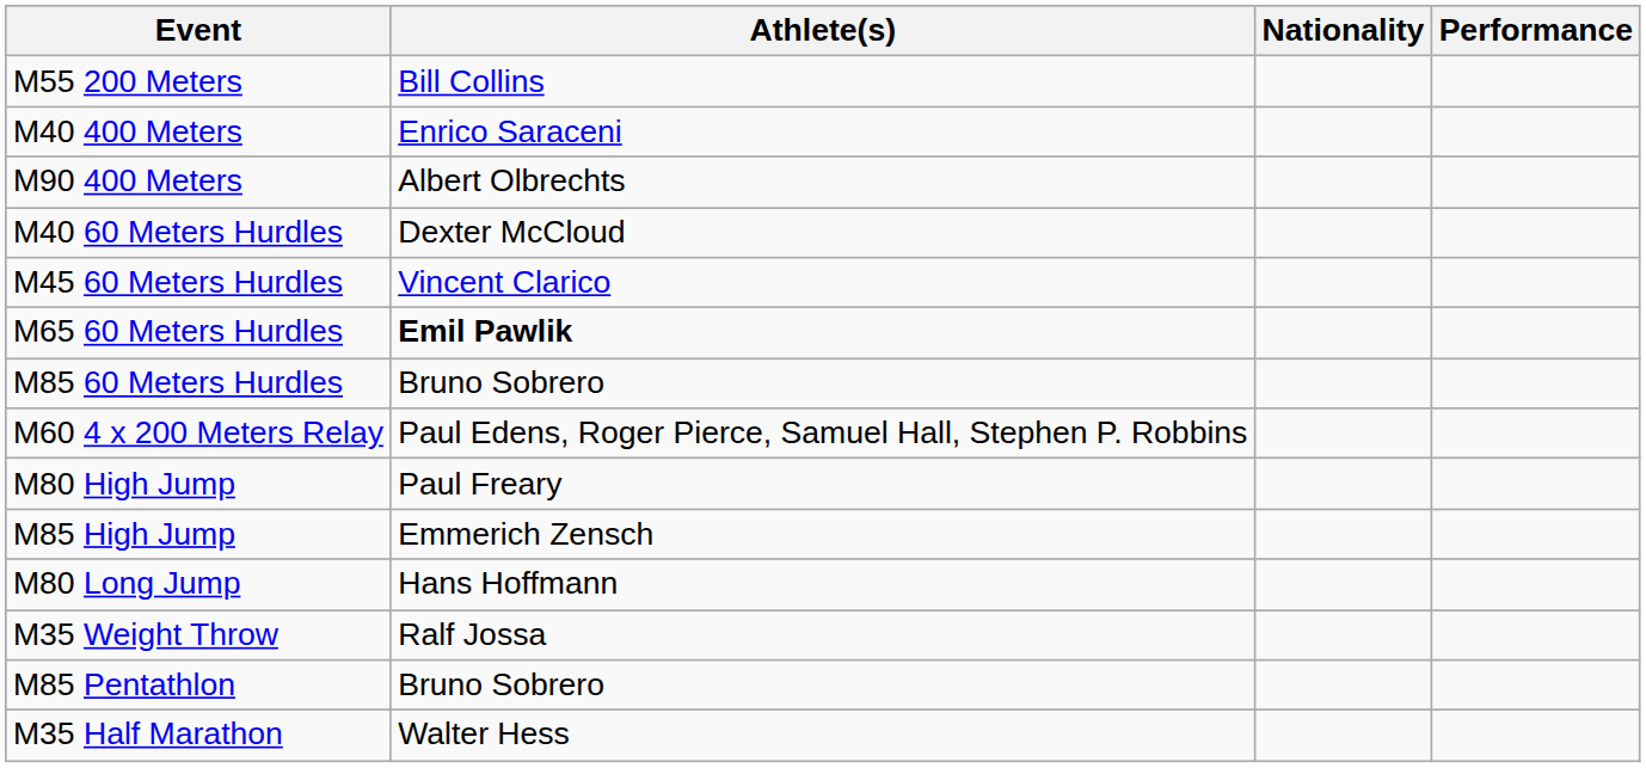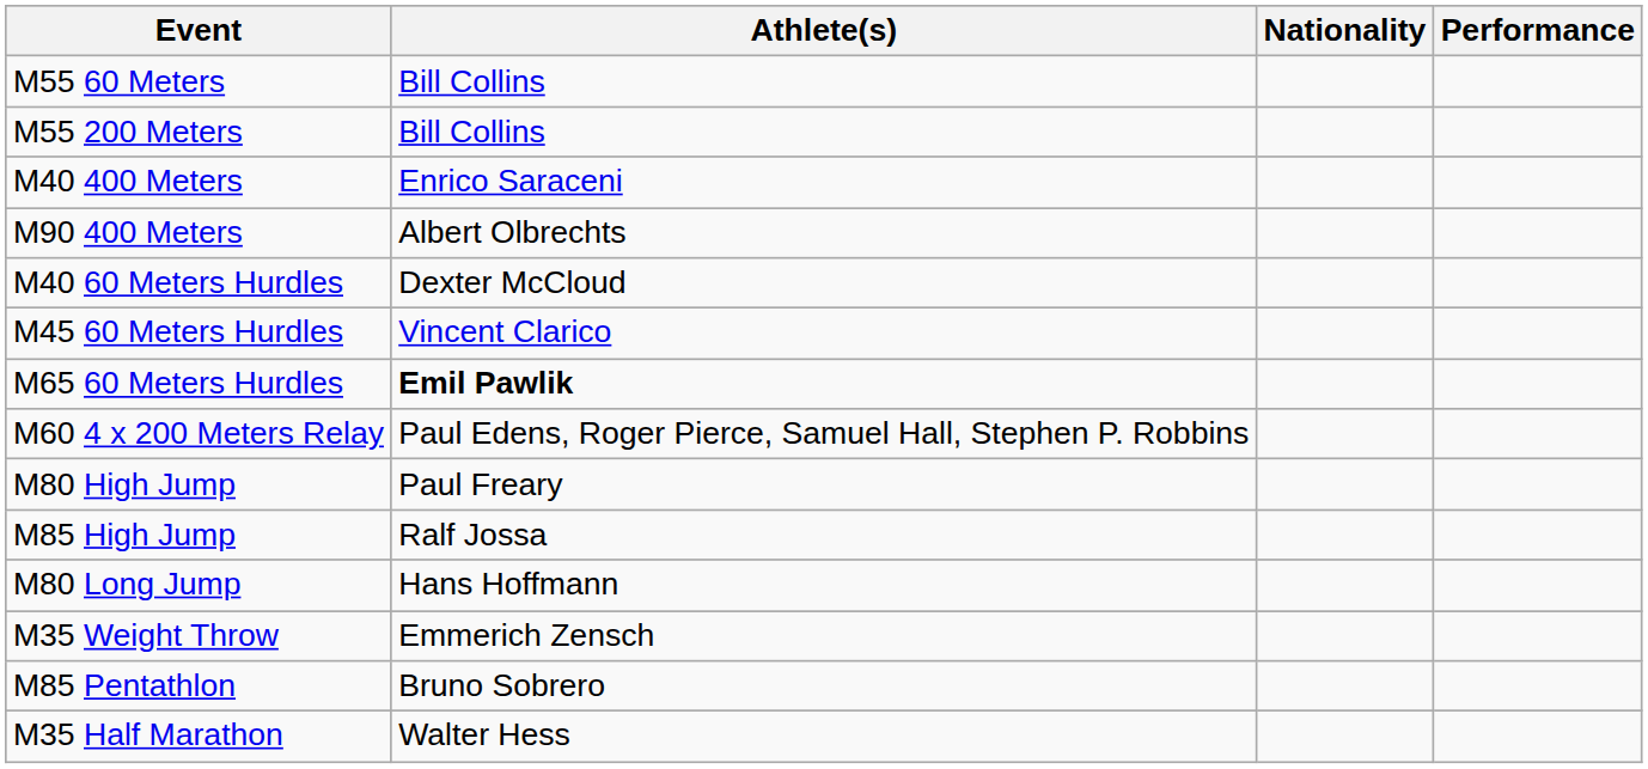 <table class="wikitable">
 <tr>
 <th>Event</th>
 <th>Athlete(s)</th>
 <th>Nationality</th>
 <th>Performance</th>
+</tr>
+<tr>
+<td>M55 <a href='#'>60 Meters</a></td>
+<td><a href='#'>Bill Collins</a></td>
+<td></td>
+<td></td>
 </tr>
 <tr>
 <td>M55 <a href='#'>200 Meters</a></td>
 <td><a href='#'>Bill Collins</a></td>
 <td></td>
 <td></td>
 </tr>
 <tr>
 <td>M40 <a href='#'>400 Meters</a></td>
 <td><a href='#'>Enrico Saraceni</a></td>
 <td></td>
 <td></td>
 </tr>
 <tr>
 <td>M90 <a href='#'>400 Meters</a></td>
 <td>Albert Olbrechts</td>
 <td></td>
 <td></td>
 </tr>
 <tr>
 <td>M40 <a href='#'>60 Meters Hurdles</a></td>
 <td>Dexter McCloud</td>
 <td></td>
 <td></td>
 </tr>
 <tr>
 <td>M45 <a href='#'>60 Meters Hurdles</a></td>
 <td><a href='#'>Vincent Clarico</a></td>
 <td></td>
 <td></td>
 </tr>
 <tr>
 <td>M65 <a href='#'>60 Meters Hurdles</a></td>
 <td><strong>Emil Pawlik</strong></td>
 <td></td>
 <td></td>
 </tr>
 <tr>
-<td>M85 <a href='#'>60 Meters Hurdles</a></td>
-<td>Bruno Sobrero</td>
-<td></td>
-<td></td>
-</tr>
-<tr>
 <td>M60 <a href='#'>4 x 200 Meters Relay</a></td>
 <td>Paul Edens, Roger Pierce, Samuel Hall, Stephen P. Robbins</td>
 <td></td>
 <td></td>
 </tr>
 <tr>
 <td>M80 <a href='#'>High Jump</a></td>
 <td>Paul Freary</td>
 <td></td>
 <td></td>
 </tr>
 <tr>
 <td>M85 <a href='#'>High Jump</a></td>
-<td>Emmerich Zensch</td>
+<td>Ralf Jossa</td>
 <td></td>
 <td></td>
 </tr>
 <tr>
 <td>M80 <a href='#'>Long Jump</a></td>
 <td>Hans Hoffmann</td>
 <td></td>
 <td></td>
 </tr>
 <tr>
 <td>M35 <a href='#'>Weight Throw</a></td>
-<td>Ralf Jossa</td>
+<td>Emmerich Zensch</td>
 <td></td>
 <td></td>
 </tr>
 <tr>
 <td>M85 <a href='#'>Pentathlon</a></td>
 <td>Bruno Sobrero</td>
 <td></td>
 <td></td>
 </tr>
 <tr>
 <td>M35 <a href='#'>Half Marathon</a></td>
 <td>Walter Hess</td>
 <td></td>
 <td></td>
 </tr>
 </table>
